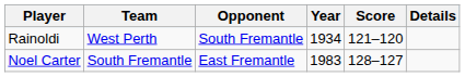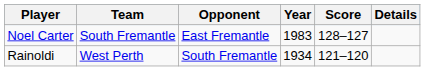 <table class="wikitable" width%80>
 <tr style="background:#87cefa;">
 <th>Player</th>
 <th>Team</th>
 <th>Opponent</th>
 <th>Year</th>
 <th>Score</th>
 <th>Details</th>
 </tr>
 <tr>
+<td><a href='#'>Noel Carter</a></td>
+<td><a href='#'>South Fremantle</a></td>
+<td><a href='#'>East Fremantle</a></td>
+<td>1983</td>
+<td>128–127</td>
+<td></td>
+</tr>
+<tr>
 <td>Rainoldi</td>
 <td><a href='#'>West Perth</a></td>
 <td><a href='#'>South Fremantle</a></td>
 <td>1934</td>
 <td>121–120</td>
 <td></td>
 </tr>
-<tr>
-<td><a href='#'>Noel Carter</a></td>
-<td><a href='#'>South Fremantle</a></td>
-<td><a href='#'>East Fremantle</a></td>
-<td>1983</td>
-<td>128–127</td>
-<td></td>
-</tr>
 </table>
